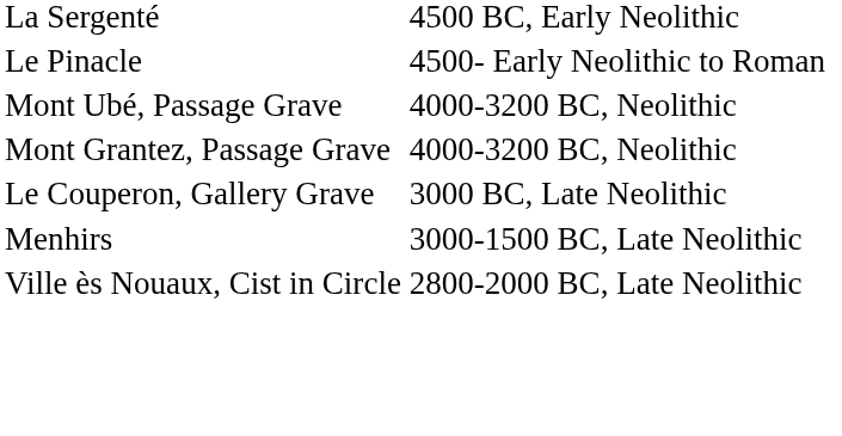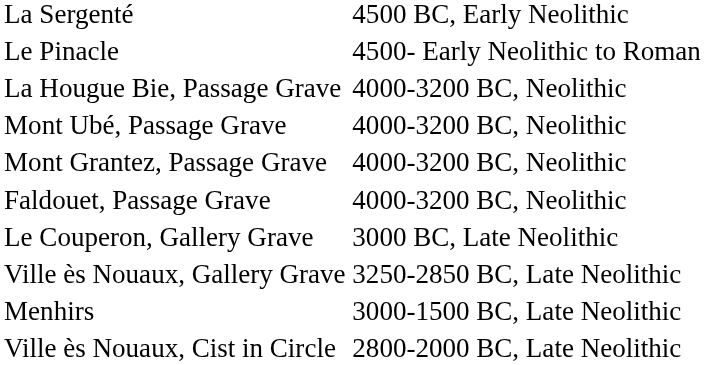 <table>
 <tr>
 <td>La Sergenté</td>
 <td>4500 BC, Early Neolithic</td>
 </tr>
 <tr --->
 <td>Le Pinacle</td>
 <td>4500- Early Neolithic to Roman</td>
 </tr>
 <tr --->
+<td>La Hougue Bie, Passage Grave</td>
+<td>4000-3200 BC, Neolithic</td>
+</tr>
+<tr --->
 <td>Mont Ubé, Passage Grave</td>
 <td>4000-3200 BC, Neolithic</td>
 </tr>
 <tr --->
 <td>Mont Grantez, Passage Grave</td>
 <td>4000-3200 BC, Neolithic</td>
 </tr>
 <tr --->
+<td>Faldouet, Passage Grave</td>
+<td>4000-3200 BC, Neolithic</td>
+</tr>
+<tr --->
 <td>Le Couperon, Gallery Grave</td>
 <td>3000 BC, Late Neolithic</td>
+</tr>
+<tr --->
+<td>Ville ès Nouaux, Gallery Grave</td>
+<td>3250-2850 BC, Late Neolithic</td>
 </tr>
 <tr --->
 <td>Menhirs</td>
 <td>3000-1500 BC, Late Neolithic</td>
 </tr>
 <tr --->
 <td>Ville ès Nouaux, Cist in Circle</td>
 <td>2800-2000 BC, Late Neolithic</td>
 </tr>
 <tr --->
 </tr>
 </table>
